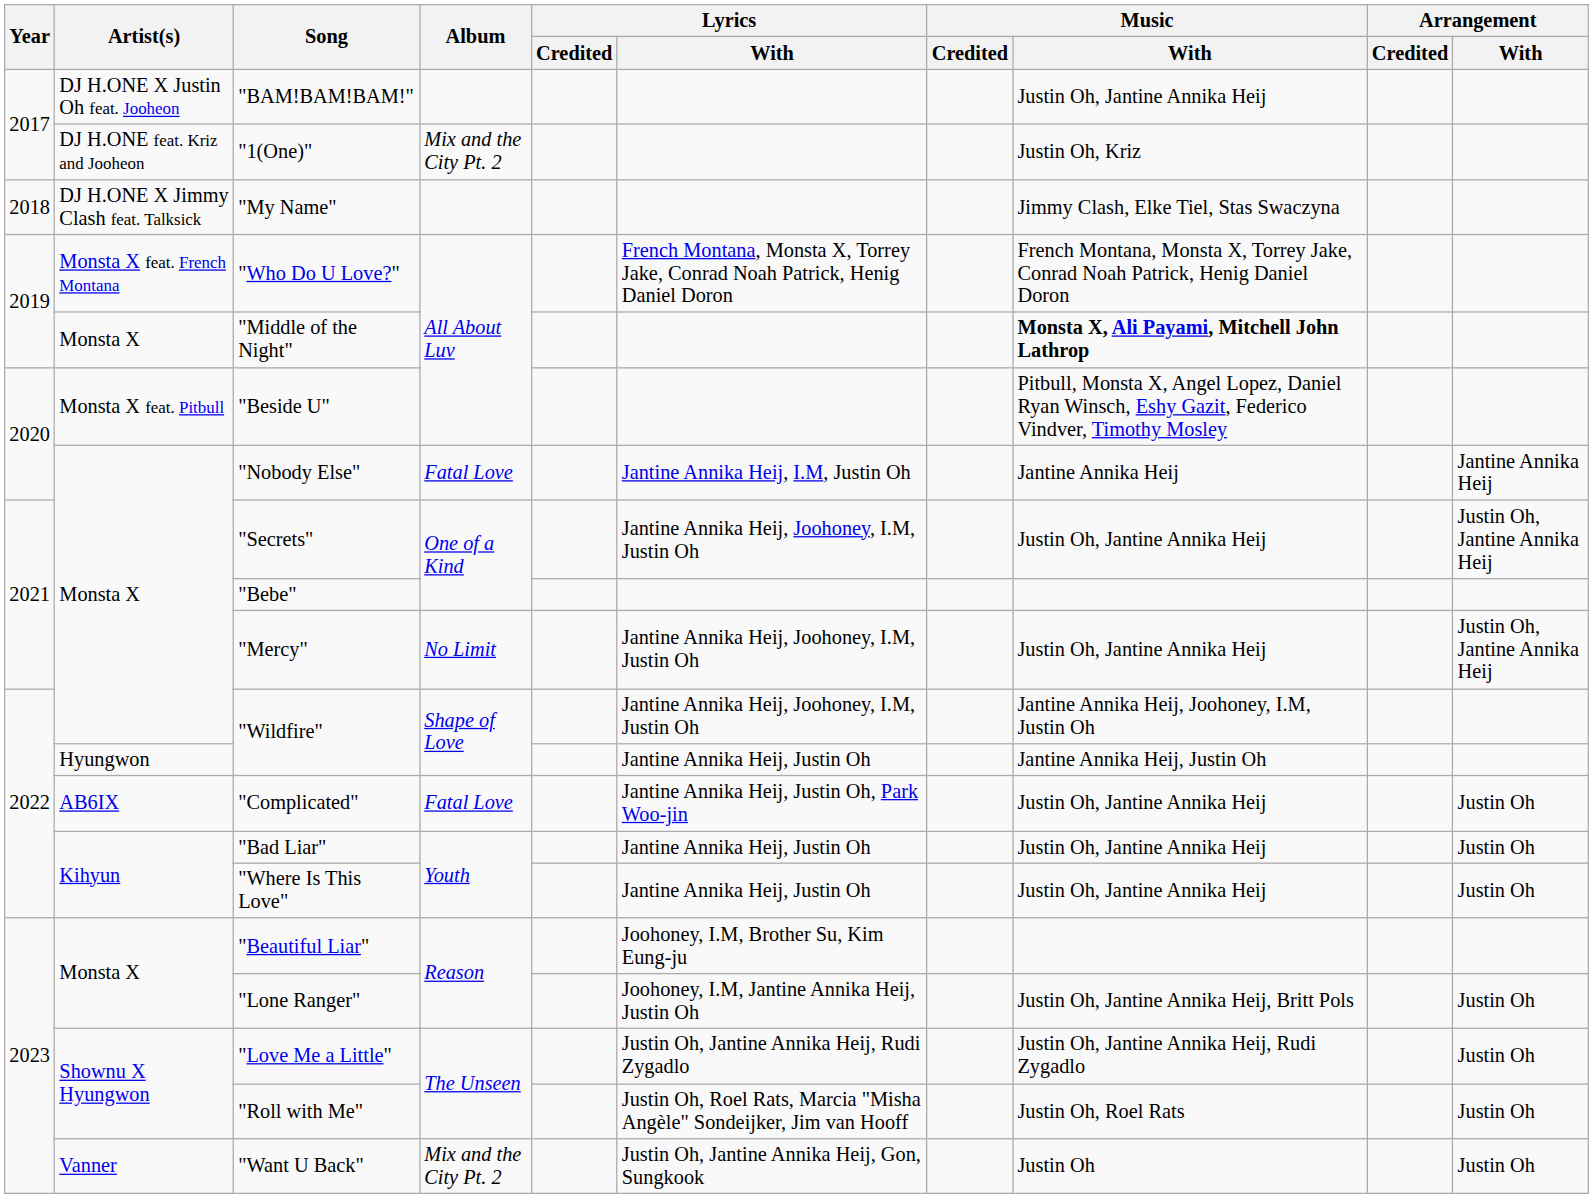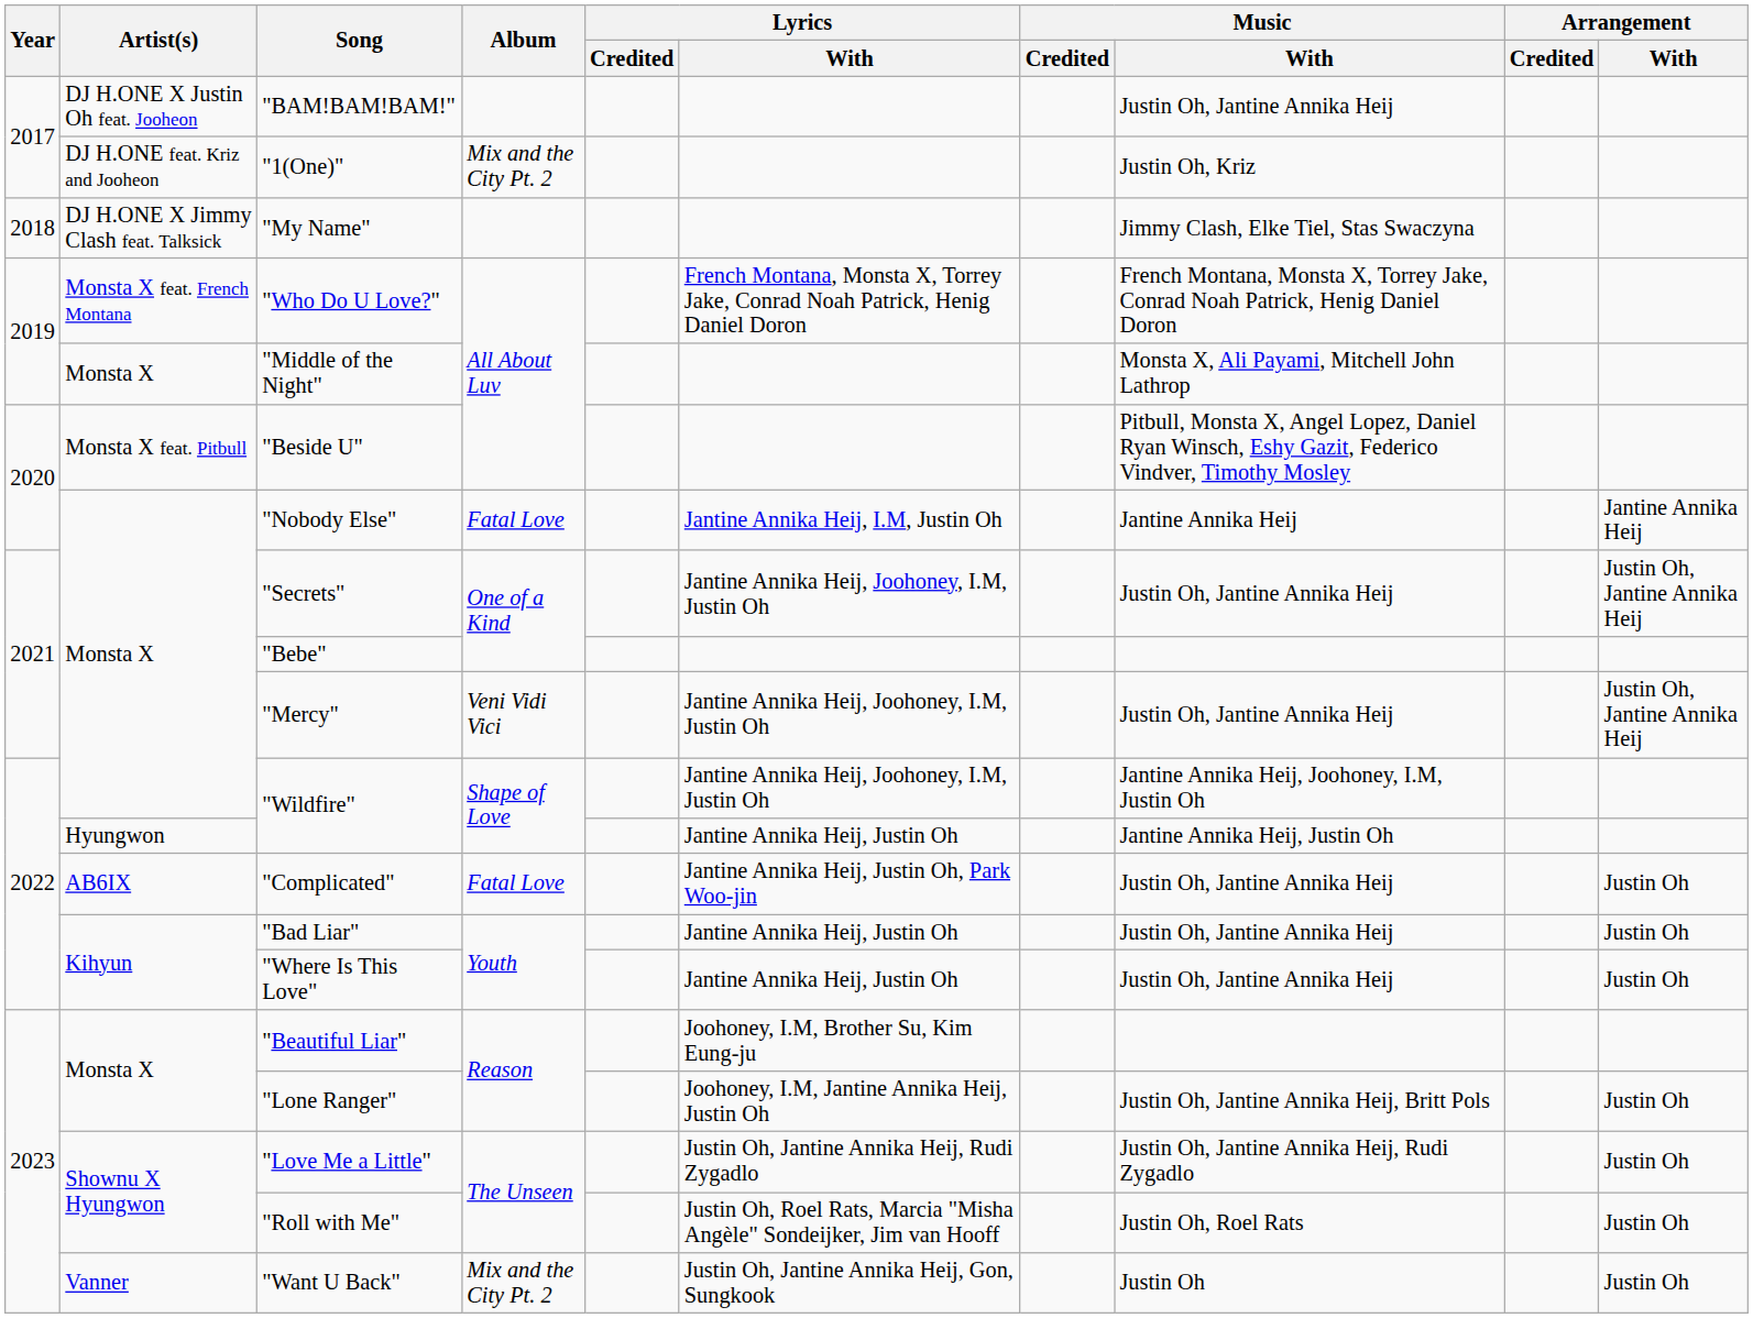 <table class="wikitable">
 <tr>
 <th rowspan="2">Year</th>
 <th rowspan="2">Artist(s)</th>
 <th rowspan="2">Song</th>
 <th rowspan="2">Album</th>
 <th colspan="2">Lyrics</th>
 <th colspan="2">Music</th>
 <th colspan="2">Arrangement</th>
 </tr>
 <tr>
 <th>Credited</th>
 <th>With</th>
 <th>Credited</th>
 <th>With</th>
 <th>Credited</th>
 <th>With</th>
 </tr>
 <tr>
 <td rowspan="2">2017</td>
 <td>DJ H.ONE X Justin Oh <small>feat. <a href='#'>Jooheon</a></small></td>
 <td>"BAM!BAM!BAM!"</td>
 <td></td>
 <td></td>
 <td></td>
 <td></td>
 <td>Justin Oh, Jantine Annika Heij</td>
 <td></td>
 <td></td>
 </tr>
 <tr>
 <td>DJ H.ONE <small>feat. Kriz and Jooheon</small></td>
 <td>"1(One)"</td>
 <td><em>Mix and the City Pt. 2</em></td>
 <td></td>
 <td></td>
 <td></td>
 <td>Justin Oh, Kriz</td>
 <td></td>
 <td></td>
 </tr>
 <tr>
 <td>2018</td>
 <td>DJ H.ONE X Jimmy Clash <small>feat. Talksick</small></td>
 <td>"My Name"</td>
 <td></td>
 <td></td>
 <td></td>
 <td></td>
 <td>Jimmy Clash, Elke Tiel, Stas Swaczyna</td>
 <td></td>
 <td></td>
 </tr>
 <tr>
 <td rowspan="2">2019</td>
 <td><a href='#'>Monsta X</a> <small>feat. <a href='#'>French Montana</a></small></td>
 <td>"<a href='#'>Who Do U Love?</a>"</td>
 <td rowspan="3"><em><a href='#'>All About Luv</a></em></td>
 <td></td>
 <td><a href='#'>French Montana</a>, Monsta X, Torrey Jake, Conrad Noah Patrick, Henig Daniel Doron</td>
 <td></td>
 <td>French Montana, Monsta X, Torrey Jake, Conrad Noah Patrick, Henig Daniel Doron</td>
 <td></td>
 <td></td>
 </tr>
 <tr>
 <td>Monsta X</td>
 <td>"Middle of the Night"</td>
 <td></td>
 <td></td>
 <td></td>
-<td><strong>Monsta X, <a href='#'>Ali Payami</a>, Mitchell John Lathrop</strong></td>
+<td>Monsta X, <a href='#'>Ali Payami</a>, Mitchell John Lathrop</td>
 <td></td>
 <td></td>
 </tr>
 <tr>
 <td rowspan="2">2020</td>
 <td>Monsta X <small>feat. <a href='#'>Pitbull</a></small></td>
 <td>"Beside U"</td>
 <td></td>
 <td></td>
 <td></td>
 <td>Pitbull, Monsta X, Angel Lopez, Daniel Ryan Winsch, <a href='#'>Eshy Gazit</a>, Federico Vindver, <a href='#'>Timothy Mosley</a></td>
 <td></td>
 <td></td>
 </tr>
 <tr>
 <td rowspan="5">Monsta X</td>
 <td>"Nobody Else"</td>
 <td><em><a href='#'>Fatal Love</a></em></td>
 <td></td>
 <td><a href='#'>Jantine Annika Heij</a>, <a href='#'>I.M</a>, Justin Oh</td>
 <td></td>
 <td>Jantine Annika Heij</td>
 <td></td>
 <td>Jantine Annika Heij</td>
 </tr>
 <tr>
 <td rowspan="3">2021</td>
 <td>"Secrets"</td>
 <td rowspan="2"><em><a href='#'>One of a Kind</a></em></td>
 <td></td>
 <td>Jantine Annika Heij, <a href='#'>Joohoney</a>, I.M, Justin Oh</td>
 <td></td>
 <td>Justin Oh, Jantine Annika Heij</td>
 <td></td>
 <td>Justin Oh, Jantine Annika Heij</td>
 </tr>
 <tr>
 <td>"Bebe"</td>
 <td></td>
 <td></td>
 <td></td>
 <td></td>
 <td></td>
 <td></td>
 </tr>
 <tr>
 <td>"Mercy"</td>
-<td><em><a href='#'>No Limit</a></em></td>
+<td><em>Veni Vidi Vici</em></td>
 <td></td>
 <td>Jantine Annika Heij, Joohoney, I.M, Justin Oh</td>
 <td></td>
 <td>Justin Oh, Jantine Annika Heij</td>
 <td></td>
 <td>Justin Oh, Jantine Annika Heij</td>
 </tr>
 <tr>
 <td rowspan="5">2022</td>
 <td rowspan="2">"Wildfire"</td>
 <td rowspan="2"><em><a href='#'>Shape of Love</a></em></td>
 <td></td>
 <td>Jantine Annika Heij, Joohoney, I.M, Justin Oh</td>
 <td></td>
 <td>Jantine Annika Heij, Joohoney, I.M, Justin Oh</td>
 <td></td>
 <td></td>
 </tr>
 <tr>
 <td>Hyungwon</td>
 <td></td>
 <td>Jantine Annika Heij, Justin Oh</td>
 <td></td>
 <td>Jantine Annika Heij, Justin Oh</td>
 <td></td>
 <td></td>
 </tr>
 <tr>
 <td><a href='#'>AB6IX</a></td>
 <td>"Complicated"</td>
 <td><em><a href='#'>Fatal Love</a></em></td>
 <td></td>
 <td>Jantine Annika Heij, Justin Oh, <a href='#'>Park Woo-jin</a></td>
 <td></td>
 <td>Justin Oh, Jantine Annika Heij</td>
 <td></td>
 <td>Justin Oh</td>
 </tr>
 <tr>
 <td rowspan="2"><a href='#'>Kihyun</a></td>
 <td>"Bad Liar"</td>
 <td rowspan="2"><em><a href='#'>Youth</a></em></td>
 <td></td>
 <td>Jantine Annika Heij, Justin Oh</td>
 <td></td>
 <td>Justin Oh, Jantine Annika Heij</td>
 <td></td>
 <td>Justin Oh</td>
 </tr>
 <tr>
 <td>"Where Is This Love"</td>
 <td></td>
 <td>Jantine Annika Heij, Justin Oh</td>
 <td></td>
 <td>Justin Oh, Jantine Annika Heij</td>
 <td></td>
 <td>Justin Oh</td>
 </tr>
 <tr>
 <td rowspan="5">2023</td>
 <td rowspan="2">Monsta X</td>
 <td>"<a href='#'>Beautiful Liar</a>"</td>
 <td rowspan="2"><em><a href='#'>Reason</a></em></td>
 <td></td>
 <td>Joohoney, I.M, Brother Su, Kim Eung-ju</td>
 <td></td>
 <td></td>
 <td></td>
 <td></td>
 </tr>
 <tr>
 <td>"Lone Ranger"</td>
 <td></td>
 <td>Joohoney, I.M, Jantine Annika Heij, Justin Oh</td>
 <td></td>
 <td>Justin Oh, Jantine Annika Heij, Britt Pols</td>
 <td></td>
 <td>Justin Oh</td>
 </tr>
 <tr>
 <td rowspan="2"><a href='#'>Shownu X Hyungwon</a></td>
 <td>"<a href='#'>Love Me a Little</a>"</td>
 <td rowspan="2"><em><a href='#'>The Unseen</a></em></td>
 <td></td>
 <td>Justin Oh, Jantine Annika Heij, Rudi Zygadlo</td>
 <td></td>
 <td>Justin Oh, Jantine Annika Heij, Rudi Zygadlo</td>
 <td></td>
 <td>Justin Oh</td>
 </tr>
 <tr>
 <td>"Roll with Me"</td>
 <td></td>
 <td>Justin Oh, Roel Rats, Marcia "Misha Angèle" Sondeijker, Jim van Hooff</td>
 <td></td>
 <td>Justin Oh, Roel Rats</td>
 <td></td>
 <td>Justin Oh</td>
 </tr>
 <tr>
 <td><a href='#'>Vanner</a></td>
 <td>"Want U Back"</td>
 <td><em>Mix and the City Pt. 2</em></td>
 <td></td>
 <td>Justin Oh, Jantine Annika Heij, Gon, Sungkook</td>
 <td></td>
 <td>Justin Oh</td>
 <td></td>
 <td>Justin Oh</td>
 </tr>
 </table>
